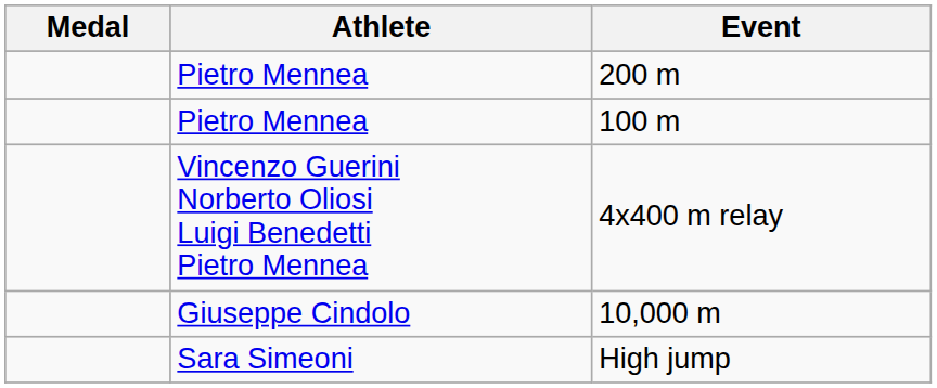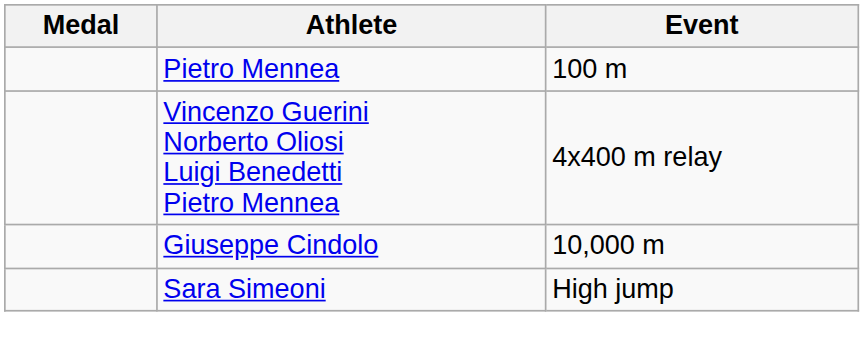 <table class="wikitable" style="width:40%; font-size:100%; text-align:left;">
 <tr>
 <th>Medal</th>
 <th>Athlete</th>
 <th>Event</th>
-</tr>
-<tr>
-<td align=center></td>
-<td><a href='#'>Pietro Mennea</a></td>
-<td>200 m</td>
 </tr>
 <tr>
 <td align=center></td>
 <td><a href='#'>Pietro Mennea</a></td>
 <td>100 m</td>
 </tr>
 <tr>
 <td align=center></td>
 <td><a href='#'>Vincenzo Guerini</a><br><a href='#'>Norberto Oliosi</a><br><a href='#'>Luigi Benedetti</a><br><a href='#'>Pietro Mennea</a></td>
 <td>4x400 m relay</td>
 </tr>
 <tr>
 <td align=center></td>
 <td><a href='#'>Giuseppe Cindolo</a></td>
 <td>10,000 m</td>
 </tr>
 <tr>
 <td align=center></td>
 <td><a href='#'>Sara Simeoni</a></td>
 <td>High jump</td>
 </tr>
 </table>
